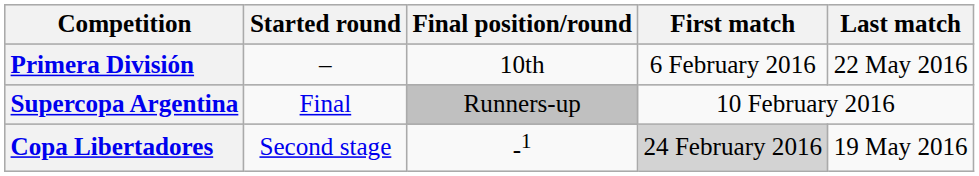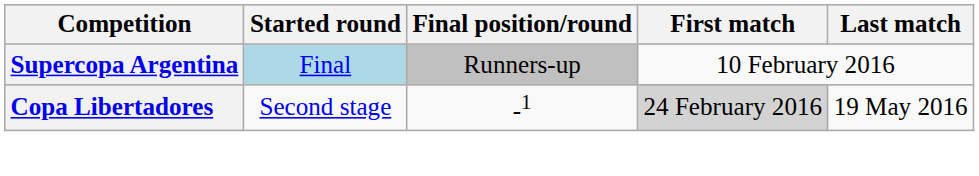 <table class="wikitable plainrowheaders" style="text-align:center;">
 <tr>
 <th scope=col>Competition</th>
 <th scope=col>Started round</th>
 <th scope=col>Final position/round</th>
 <th scope=col>First match</th>
 <th scope=col>Last match</th>
 </tr>
 <tr>
-<th scope="row" style="text-align:left;"><a href='#'>Primera División</a></th>
-<td>–</td>
-<td>10th</td>
-<td>6 February 2016</td>
-<td>22 May 2016</td>
-</tr>
-<tr>
 <th scope="row" style="text-align:left;"><a href='#'>Supercopa Argentina</a></th>
-<td><a href='#'>Final</a></td>
+<td style="background: lightblue;"><a href='#'>Final</a></td>
 <td bgcolor=silver>Runners-up</td>
 <td colspan=2>10 February 2016</td>
 </tr>
 <tr>
 <th scope="row" style="text-align:left;"><a href='#'>Copa Libertadores</a></th>
 <td><a href='#'>Second stage</a></td>
 <td>-<sup>1</sup></td>
 <td style="background: lightgrey;">24 February 2016</td>
 <td>19 May 2016</td>
 </tr>
 </table>
